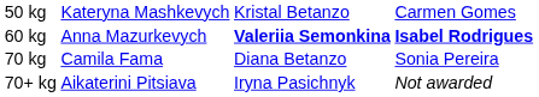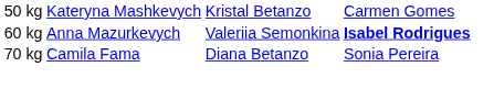 <table>
 <tr>
 <td>50 kg</td>
 <td> <a href='#'>Kateryna Mashkevych</a></td>
 <td> <a href='#'>Kristal Betanzo</a></td>
 <td> <a href='#'>Carmen Gomes</a></td>
 </tr>
 <tr>
 <td>60 kg</td>
 <td> <a href='#'>Anna Mazurkevych</a></td>
-<td><strong> <a href='#'>Valeriia Semonkina</a></strong></td>
+<td> <a href='#'>Valeriia Semonkina</a></td>
 <td><strong> <a href='#'>Isabel Rodrigues</a></strong></td>
 </tr>
 <tr>
 <td>70 kg</td>
 <td> <a href='#'>Camila Fama</a></td>
 <td> <a href='#'>Diana Betanzo</a></td>
 <td> <a href='#'>Sonia Pereira</a></td>
 </tr>
-<tr>
-<td>70+ kg</td>
-<td> <a href='#'>Aikaterini Pitsiava</a></td>
-<td> <a href='#'>Iryna Pasichnyk</a></td>
-<td><em>Not awarded</em></td>
-</tr>
 </table>
